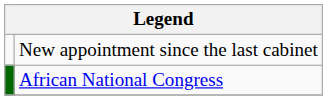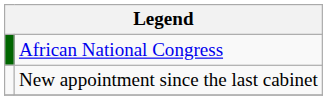 <table class="wikitable">
 <tr>
 <th colspan=2>Legend</th>
+</tr>
+<tr>
+<td style="width:1px; text-align:center; background:#006600;"></td>
+<td><a href='#'>African National Congress</a></td>
 </tr>
 <tr>
 <td></td>
 <td>New appointment since the last cabinet</td>
 </tr>
 <tr>
-<td style="width:1px; text-align:center; background:#006600;"></td>
-<td><a href='#'>African National Congress</a></td>
-</tr>
-<tr>
 </tr>
 </table>
